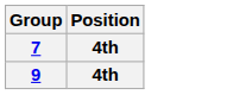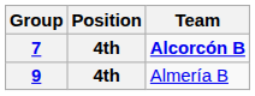 <table class="wikitable" style="font-size:90%">
 <tr>
 <th>Group</th>
 <th>Position</th>
+<th>Team</th>
 </tr>
 <tr>
 <th><a href='#'>7</a></th>
 <th>4th</th>
+<td><strong><a href='#'>Alcorcón B</a></strong></td>
 </tr>
 <tr>
 <th><a href='#'>9</a></th>
 <th>4th</th>
+<td><a href='#'>Almería B</a></td>
 </tr>
 </table>
